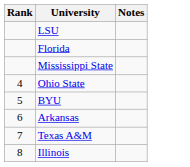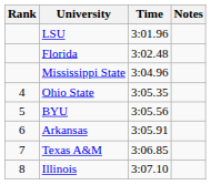 <table class="wikitable sortable" style="text-align:center">
 <tr>
 <th>Rank</th>
 <th>University</th>
+<th>Time</th>
 <th>Notes</th>
 </tr>
 <tr>
 <td></td>
 <td align=left><a href='#'>LSU</a></td>
+<td>3:01.96</td>
 <td></td>
 </tr>
 <tr>
 <td></td>
 <td align=left><a href='#'>Florida</a></td>
+<td>3:02.48</td>
 <td></td>
 </tr>
 <tr>
 <td></td>
 <td align=left><a href='#'>Mississippi State</a></td>
+<td>3:04.96</td>
 <td></td>
 </tr>
 <tr>
 <td>4</td>
 <td align=left><a href='#'>Ohio State</a></td>
+<td>3:05.35</td>
 <td></td>
 </tr>
 <tr>
 <td>5</td>
 <td align=left><a href='#'>BYU</a></td>
+<td>3:05.56</td>
 <td></td>
 </tr>
 <tr>
 <td>6</td>
 <td align=left><a href='#'>Arkansas</a></td>
+<td>3:05.91</td>
 <td></td>
 </tr>
 <tr>
 <td>7</td>
 <td align=left><a href='#'>Texas A&M</a></td>
+<td>3:06.85</td>
 <td></td>
 </tr>
 <tr>
 <td>8</td>
 <td align=left><a href='#'>Illinois</a></td>
+<td>3:07.10</td>
 <td></td>
 </tr>
 </table>
